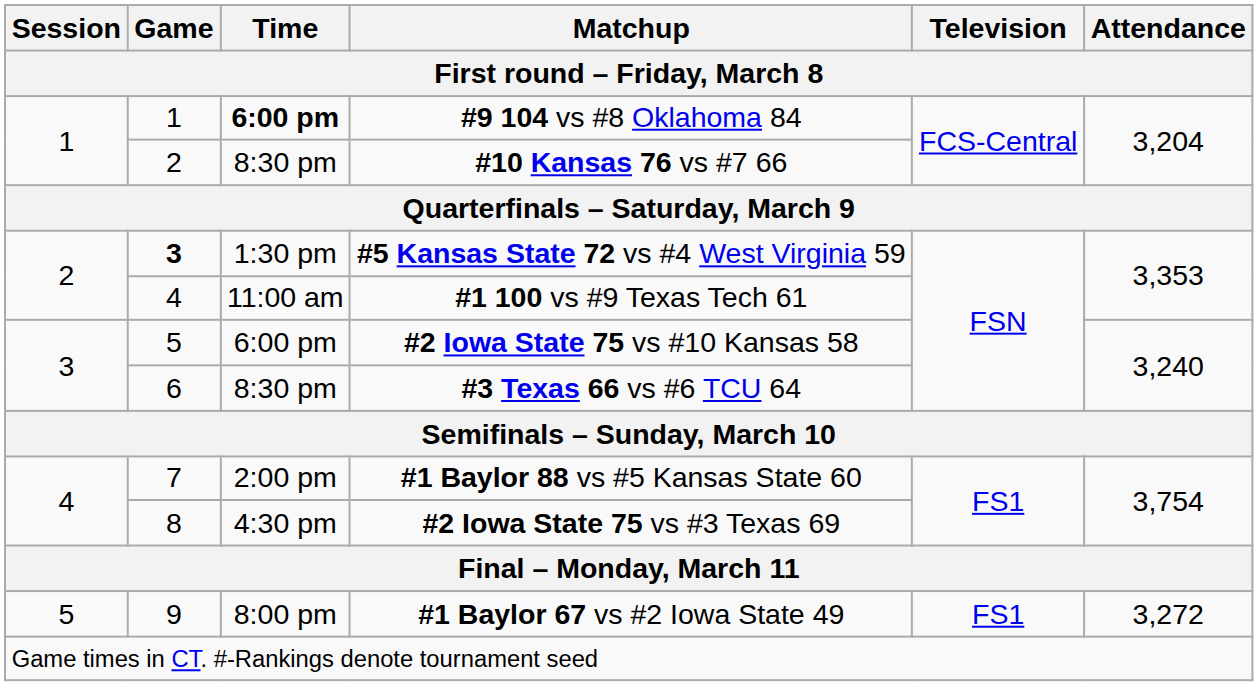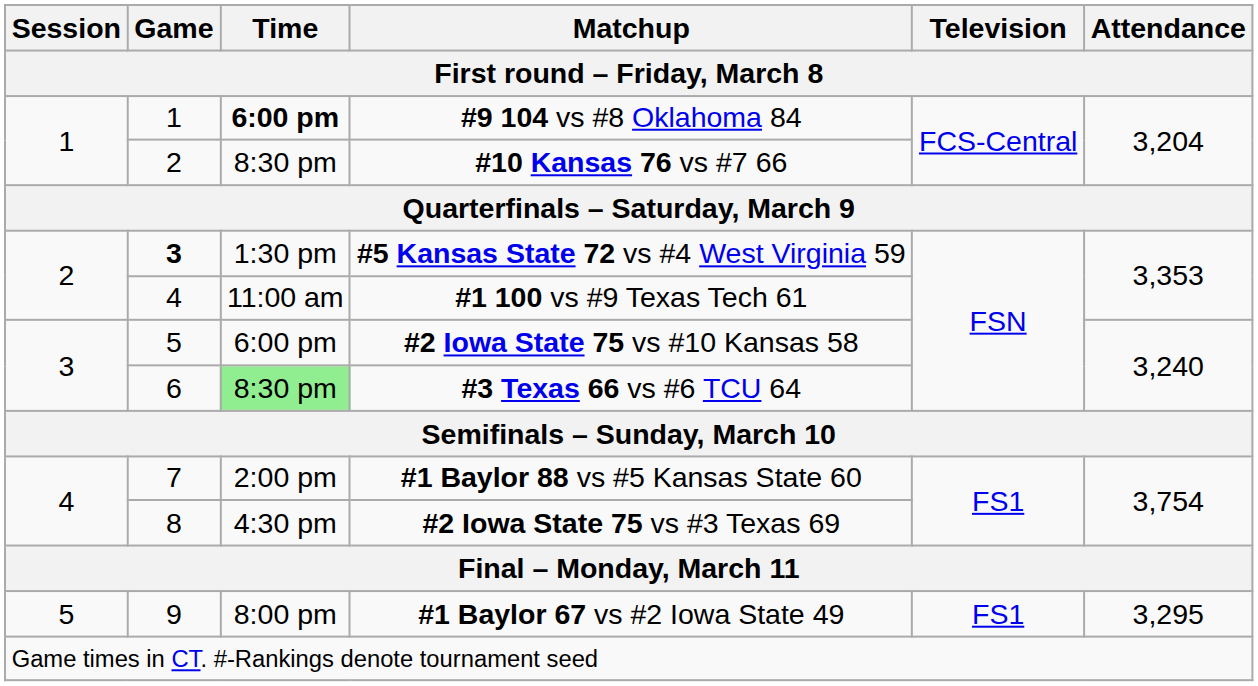 <table class="wikitable" style="white-space:nowrap; font-size:90%;text-align:center">
 <tr>
 <th>Session</th>
 <th>Game</th>
 <th>Time</th>
 <th>Matchup</th>
 <th>Television</th>
 <th>Attendance</th>
 </tr>
 <tr>
 <th colspan=6>First round – Friday, March 8</th>
 </tr>
 <tr>
 <td rowspan=2>1</td>
 <td>1</td>
 <td><strong>6:00 pm</strong></td>
 <td><strong>#9  104</strong> vs #8 <a href='#'>Oklahoma</a> 84</td>
 <td rowspan=2><a href='#'>FCS-Central</a></td>
 <td rowspan=2>3,204</td>
 </tr>
 <tr>
 <td>2</td>
 <td>8:30 pm</td>
 <td><strong>#10 <a href='#'>Kansas</a> 76</strong> vs #7  66</td>
 </tr>
 <tr>
 <th colspan=6>Quarterfinals – Saturday, March 9</th>
 </tr>
 <tr>
 <td rowspan=2>2</td>
 <td><strong>3</strong></td>
 <td>1:30 pm</td>
 <td><strong>#5 <a href='#'>Kansas State</a> 72</strong> vs #4 <a href='#'>West Virginia</a> 59</td>
 <td rowspan=4><a href='#'>FSN</a></td>
 <td rowspan=2>3,353</td>
 </tr>
 <tr>
 <td>4</td>
 <td>11:00 am</td>
 <td><strong>#1  100</strong> vs #9 Texas Tech 61</td>
 </tr>
 <tr>
 <td rowspan=2>3</td>
 <td>5</td>
 <td>6:00 pm</td>
 <td><strong>#2 <a href='#'>Iowa State</a> 75</strong> vs #10 Kansas 58</td>
 <td rowspan=2>3,240</td>
 </tr>
 <tr>
 <td>6</td>
-<td>8:30 pm</td>
+<td style="background: lightgreen;">8:30 pm</td>
 <td><strong>#3 <a href='#'>Texas</a> 66</strong> vs #6 <a href='#'>TCU</a> 64</td>
 </tr>
 <tr>
 <th colspan=6>Semifinals – Sunday, March 10</th>
 </tr>
 <tr>
 <td rowspan=2>4</td>
 <td>7</td>
 <td>2:00 pm</td>
 <td><strong>#1 Baylor 88</strong> vs #5 Kansas State 60</td>
 <td rowspan=2><a href='#'>FS1</a></td>
 <td rowspan=2>3,754</td>
 </tr>
 <tr>
 <td>8</td>
 <td>4:30 pm</td>
 <td><strong>#2 Iowa State 75</strong> vs #3 Texas 69</td>
 </tr>
 <tr>
 <th colspan=6>Final – Monday, March 11</th>
 </tr>
 <tr>
 <td>5</td>
 <td>9</td>
 <td>8:00 pm</td>
 <td><strong>#1 Baylor 67</strong> vs #2 Iowa State 49</td>
 <td><a href='#'>FS1</a></td>
-<td>3,272</td>
+<td>3,295</td>
 </tr>
 <tr align=left>
 <td colspan=6><small>Game times in <a href='#'>CT</a>. #-Rankings denote tournament seed</small></td>
 </tr>
 </table>
